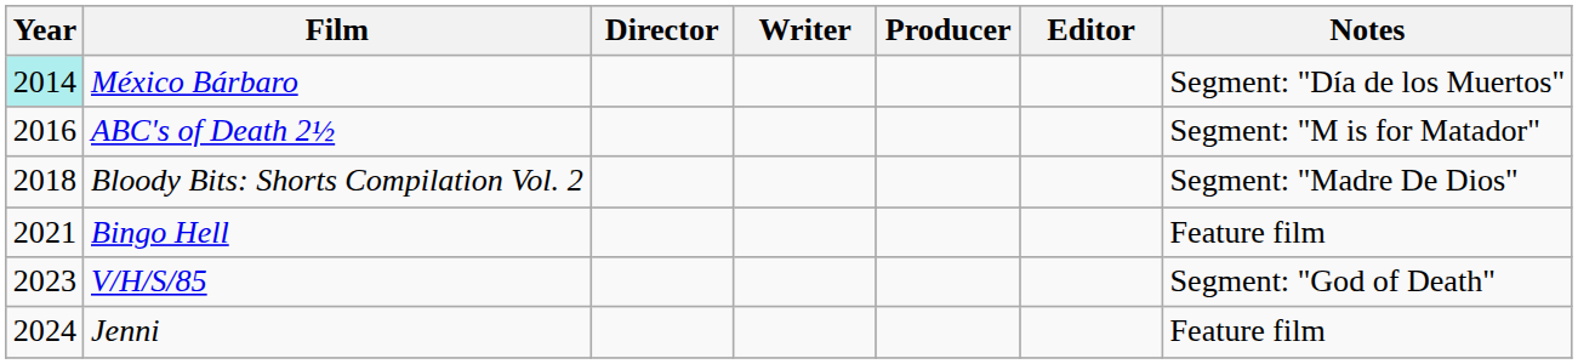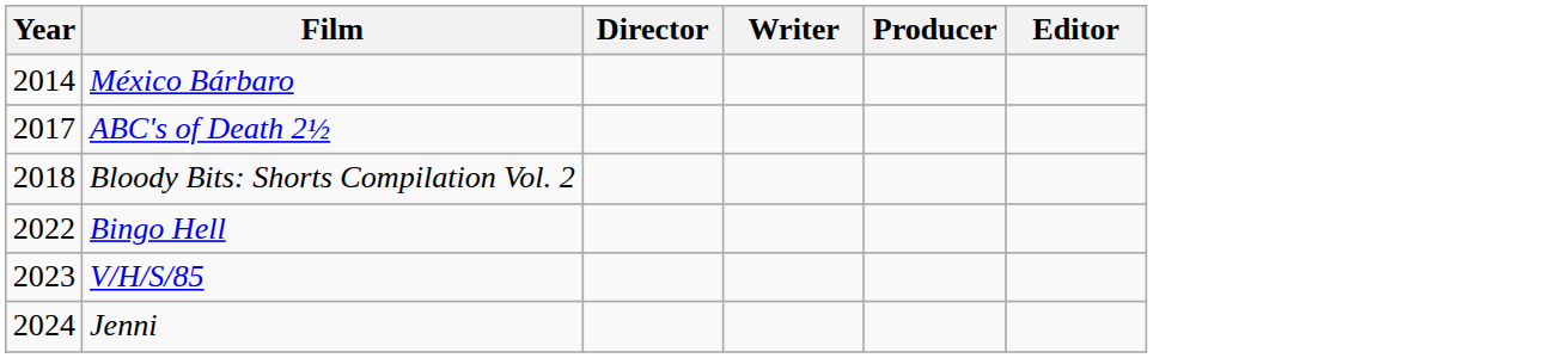 <table class="wikitable">
 <tr>
 <th>Year</th>
 <th>Film</th>
 <th width="65">Director</th>
 <th width="65">Writer</th>
 <th width="65">Producer</th>
 <th width="65">Editor</th>
-<th>Notes</th>
 </tr>
 <tr>
-<td style="background: paleturquoise;">2014</td>
+<td>2014</td>
 <td><em><a href='#'>México Bárbaro</a></em></td>
 <td></td>
 <td></td>
 <td></td>
 <td></td>
-<td>Segment: "Día de los Muertos"</td>
 </tr>
 <tr>
-<td>2016</td>
+<td>2017</td>
 <td><em><a href='#'>ABC's of Death 2½</a></em></td>
 <td></td>
 <td></td>
 <td></td>
 <td></td>
-<td>Segment: "M is for Matador"</td>
 </tr>
 <tr>
 <td>2018</td>
 <td><em>Bloody Bits: Shorts Compilation Vol. 2</em></td>
 <td></td>
 <td></td>
 <td></td>
 <td></td>
-<td>Segment: "Madre De Dios"</td>
 </tr>
 <tr>
-<td>2021</td>
+<td>2022</td>
 <td><em><a href='#'>Bingo Hell</a></em></td>
 <td></td>
 <td></td>
 <td></td>
 <td></td>
-<td>Feature film</td>
 </tr>
 <tr>
 <td>2023</td>
 <td><em><a href='#'>V/H/S/85</a></em></td>
 <td></td>
 <td></td>
 <td></td>
 <td></td>
-<td>Segment: "God of Death"</td>
 </tr>
 <tr>
 <td>2024</td>
 <td><em>Jenni</em></td>
 <td></td>
 <td></td>
 <td></td>
 <td></td>
-<td>Feature film</td>
 </tr>
 </table>
